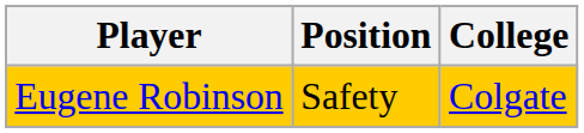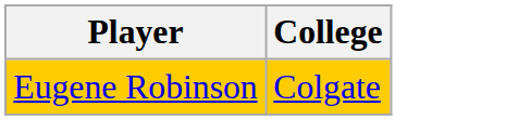 <table class="wikitable">
 <tr>
 <th>Player</th>
-<th>Position</th>
 <th>College</th>
 </tr>
 <tr style="background:#fc0;">
 <td><a href='#'>Eugene Robinson</a></td>
-<td>Safety</td>
 <td><a href='#'>Colgate</a></td>
 </tr>
 </table>
